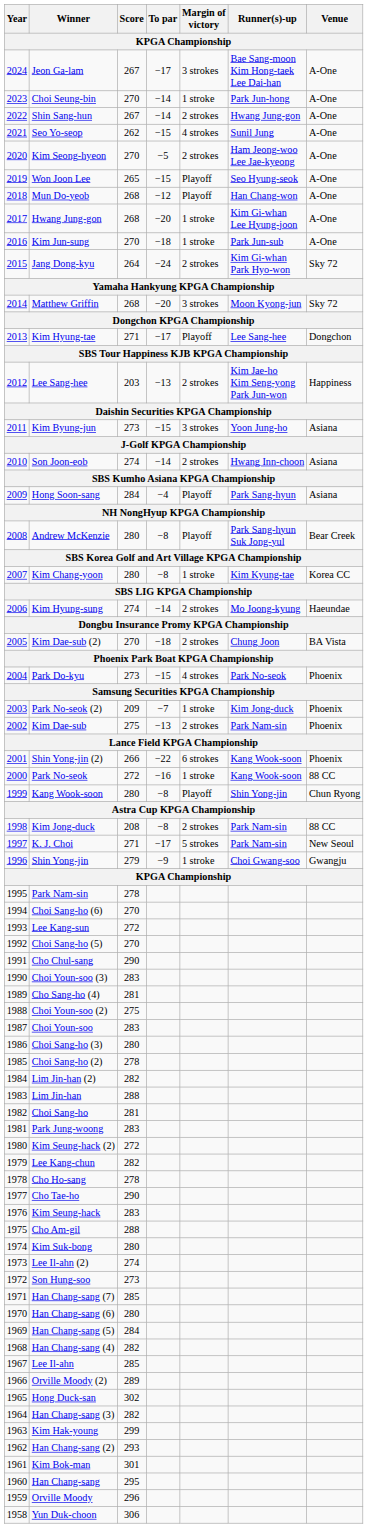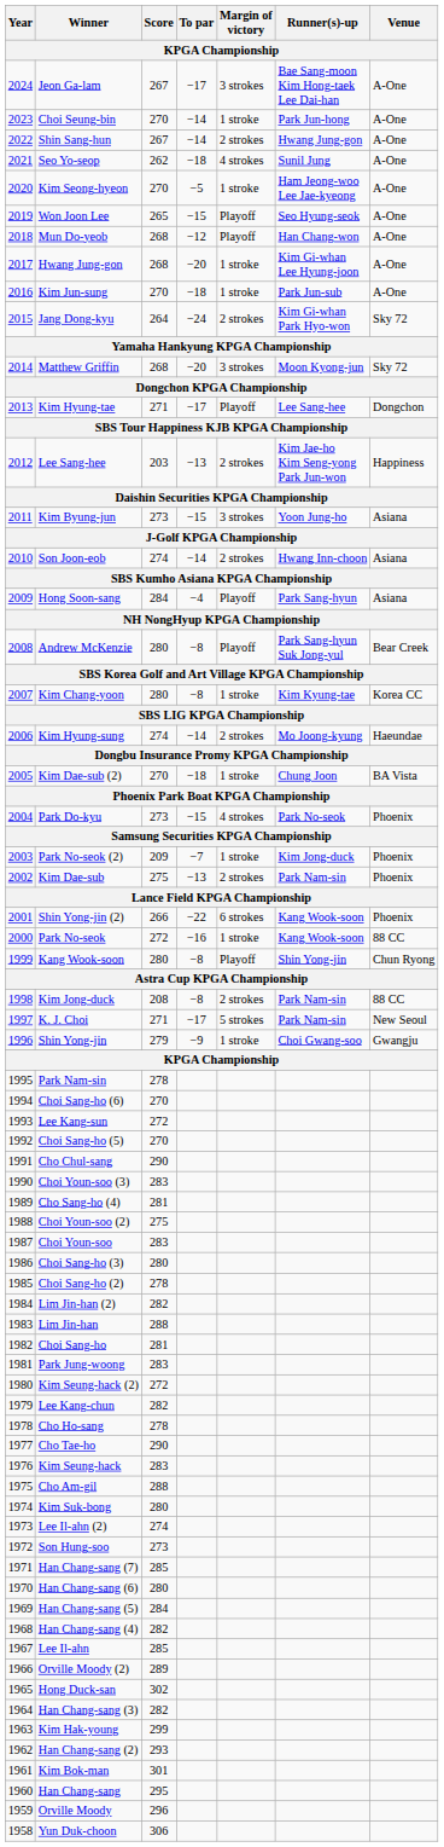 <table class=wikitable style="font-size:95%">
 <tr>
 <th>Year</th>
 <th>Winner</th>
 <th>Score</th>
 <th>To par</th>
 <th>Margin of<br>victory</th>
 <th>Runner(s)-up</th>
 <th>Venue</th>
 </tr>
 <tr>
 <th colspan=8>KPGA Championship</th>
 </tr>
 <tr>
 <td><a href='#'>2024</a></td>
 <td> <a href='#'>Jeon Ga-lam</a></td>
 <td align=center>267</td>
 <td align=center>−17</td>
 <td>3 strokes</td>
 <td> <a href='#'>Bae Sang-moon</a><br> <a href='#'>Kim Hong-taek</a><br> <a href='#'>Lee Dai-han</a></td>
 <td>A-One</td>
 </tr>
 <tr>
 <td><a href='#'>2023</a></td>
 <td> <a href='#'>Choi Seung-bin</a></td>
 <td align=center>270</td>
 <td align=center>−14</td>
 <td>1 stroke</td>
 <td> <a href='#'>Park Jun-hong</a></td>
 <td>A-One</td>
 </tr>
 <tr>
 <td><a href='#'>2022</a></td>
 <td> <a href='#'>Shin Sang-hun</a></td>
 <td align=center>267</td>
 <td align=center>−14</td>
 <td>2 strokes</td>
 <td> <a href='#'>Hwang Jung-gon</a></td>
 <td>A-One</td>
 </tr>
 <tr>
 <td><a href='#'>2021</a></td>
 <td> <a href='#'>Seo Yo-seop</a></td>
 <td align=center>262</td>
-<td align=center>−15</td>
+<td align=center>−18</td>
 <td>4 strokes</td>
 <td> <a href='#'>Sunil Jung</a></td>
 <td>A-One</td>
 </tr>
 <tr>
 <td><a href='#'>2020</a></td>
 <td> <a href='#'>Kim Seong-hyeon</a></td>
 <td align=center>270</td>
 <td align=center>−5</td>
-<td>2 strokes</td>
+<td>1 stroke</td>
 <td> <a href='#'>Ham Jeong-woo</a><br> <a href='#'>Lee Jae-kyeong</a></td>
 <td>A-One</td>
 </tr>
 <tr>
 <td><a href='#'>2019</a></td>
 <td> <a href='#'>Won Joon Lee</a></td>
 <td align=center>265</td>
 <td align=center>−15</td>
 <td>Playoff</td>
 <td> <a href='#'>Seo Hyung-seok</a></td>
 <td>A-One</td>
 </tr>
 <tr>
 <td><a href='#'>2018</a></td>
 <td> <a href='#'>Mun Do-yeob</a></td>
 <td align=center>268</td>
 <td align=center>−12</td>
 <td>Playoff</td>
 <td> <a href='#'>Han Chang-won</a></td>
 <td>A-One</td>
 </tr>
 <tr>
 <td><a href='#'>2017</a></td>
 <td> <a href='#'>Hwang Jung-gon</a></td>
 <td align=center>268</td>
 <td align=center>−20</td>
 <td>1 stroke</td>
 <td> <a href='#'>Kim Gi-whan</a><br> <a href='#'>Lee Hyung-joon</a></td>
 <td>A-One</td>
 </tr>
 <tr>
 <td><a href='#'>2016</a></td>
 <td> <a href='#'>Kim Jun-sung</a></td>
 <td align=center>270</td>
 <td align=center>−18</td>
 <td>1 stroke</td>
 <td> <a href='#'>Park Jun-sub</a></td>
 <td>A-One</td>
 </tr>
 <tr>
 <td><a href='#'>2015</a></td>
 <td> <a href='#'>Jang Dong-kyu</a></td>
 <td align=center>264</td>
 <td align=center>−24</td>
 <td>2 strokes</td>
 <td> <a href='#'>Kim Gi-whan</a><br> <a href='#'>Park Hyo-won</a></td>
 <td>Sky 72</td>
 </tr>
 <tr>
 <th colspan=8>Yamaha Hankyung KPGA Championship</th>
 </tr>
 <tr>
 <td><a href='#'>2014</a></td>
 <td> <a href='#'>Matthew Griffin</a></td>
 <td align=center>268</td>
 <td align=center>−20</td>
 <td>3 strokes</td>
 <td> <a href='#'>Moon Kyong-jun</a></td>
 <td>Sky 72</td>
 </tr>
 <tr>
 <th colspan=8>Dongchon KPGA Championship</th>
 </tr>
 <tr>
 <td><a href='#'>2013</a></td>
 <td> <a href='#'>Kim Hyung-tae</a></td>
 <td align=center>271</td>
 <td align=center>−17</td>
 <td>Playoff</td>
 <td> <a href='#'>Lee Sang-hee</a></td>
 <td>Dongchon</td>
 </tr>
 <tr>
 <th colspan=8>SBS Tour Happiness KJB KPGA Championship</th>
 </tr>
 <tr>
 <td><a href='#'>2012</a></td>
 <td> <a href='#'>Lee Sang-hee</a></td>
 <td align=center>203</td>
 <td align=center>−13</td>
 <td>2 strokes</td>
 <td> <a href='#'>Kim Jae-ho</a><br> <a href='#'>Kim Seng-yong</a><br> <a href='#'>Park Jun-won</a></td>
 <td>Happiness</td>
 </tr>
 <tr>
 <th colspan=8>Daishin Securities KPGA Championship</th>
 </tr>
 <tr>
 <td><a href='#'>2011</a></td>
 <td> <a href='#'>Kim Byung-jun</a></td>
 <td align=center>273</td>
 <td align=center>−15</td>
 <td>3 strokes</td>
 <td> <a href='#'>Yoon Jung-ho</a></td>
 <td>Asiana</td>
 </tr>
 <tr>
 <th colspan=8>J-Golf KPGA Championship</th>
 </tr>
 <tr>
 <td><a href='#'>2010</a></td>
 <td> <a href='#'>Son Joon-eob</a></td>
 <td align=center>274</td>
 <td align=center>−14</td>
 <td>2 strokes</td>
 <td> <a href='#'>Hwang Inn-choon</a></td>
 <td>Asiana</td>
 </tr>
 <tr>
 <th colspan=8>SBS Kumho Asiana KPGA Championship</th>
 </tr>
 <tr>
 <td><a href='#'>2009</a></td>
 <td> <a href='#'>Hong Soon-sang</a></td>
 <td align=center>284</td>
 <td align=center>−4</td>
 <td>Playoff</td>
 <td> <a href='#'>Park Sang-hyun</a></td>
 <td>Asiana</td>
 </tr>
 <tr>
 <th colspan=8>NH NongHyup KPGA Championship</th>
 </tr>
 <tr>
 <td><a href='#'>2008</a></td>
 <td> <a href='#'>Andrew McKenzie</a></td>
 <td align=center>280</td>
 <td align=center>−8</td>
 <td>Playoff</td>
 <td> <a href='#'>Park Sang-hyun</a><br> <a href='#'>Suk Jong-yul</a></td>
 <td>Bear Creek</td>
 </tr>
 <tr>
 <th colspan=8>SBS Korea Golf and Art Village KPGA Championship</th>
 </tr>
 <tr>
 <td><a href='#'>2007</a></td>
 <td> <a href='#'>Kim Chang-yoon</a></td>
 <td align=center>280</td>
 <td align=center>−8</td>
 <td>1 stroke</td>
 <td> <a href='#'>Kim Kyung-tae</a></td>
 <td>Korea CC</td>
 </tr>
 <tr>
 <th colspan=8>SBS LIG KPGA Championship</th>
 </tr>
 <tr>
 <td><a href='#'>2006</a></td>
 <td> <a href='#'>Kim Hyung-sung</a></td>
 <td align=center>274</td>
 <td align=center>−14</td>
 <td>2 strokes</td>
 <td> <a href='#'>Mo Joong-kyung</a></td>
 <td>Haeundae</td>
 </tr>
 <tr>
 <th colspan=8>Dongbu Insurance Promy KPGA Championship</th>
 </tr>
 <tr>
 <td><a href='#'>2005</a></td>
 <td> <a href='#'>Kim Dae-sub</a> (2)</td>
 <td align=center>270</td>
 <td align=center>−18</td>
-<td>2 strokes</td>
+<td>1 stroke</td>
 <td> <a href='#'>Chung Joon</a></td>
 <td>BA Vista</td>
 </tr>
 <tr>
 <th colspan=8>Phoenix Park Boat KPGA Championship</th>
 </tr>
 <tr>
 <td><a href='#'>2004</a></td>
 <td> <a href='#'>Park Do-kyu</a></td>
 <td align=center>273</td>
 <td align=center>−15</td>
 <td>4 strokes</td>
 <td> <a href='#'>Park No-seok</a></td>
 <td>Phoenix</td>
 </tr>
 <tr>
 <th colspan=8>Samsung Securities KPGA Championship</th>
 </tr>
 <tr>
 <td><a href='#'>2003</a></td>
 <td> <a href='#'>Park No-seok</a> (2)</td>
 <td align=center>209</td>
 <td align=center>−7</td>
 <td>1 stroke</td>
 <td> <a href='#'>Kim Jong-duck</a></td>
 <td>Phoenix</td>
 </tr>
 <tr>
 <td><a href='#'>2002</a></td>
 <td> <a href='#'>Kim Dae-sub</a></td>
 <td align=center>275</td>
 <td align=center>−13</td>
 <td>2 strokes</td>
 <td> <a href='#'>Park Nam-sin</a></td>
 <td>Phoenix</td>
 </tr>
 <tr>
 <th colspan=8>Lance Field KPGA Championship</th>
 </tr>
 <tr>
 <td><a href='#'>2001</a></td>
 <td> <a href='#'>Shin Yong-jin</a> (2)</td>
 <td align=center>266</td>
 <td align=center>−22</td>
 <td>6 strokes</td>
 <td> <a href='#'>Kang Wook-soon</a></td>
 <td>Phoenix</td>
 </tr>
 <tr>
 <td><a href='#'>2000</a></td>
 <td> <a href='#'>Park No-seok</a></td>
 <td align=center>272</td>
 <td align=center>−16</td>
 <td>1 stroke</td>
 <td> <a href='#'>Kang Wook-soon</a></td>
 <td>88 CC</td>
 </tr>
 <tr>
 <td><a href='#'>1999</a></td>
 <td> <a href='#'>Kang Wook-soon</a></td>
 <td align=center>280</td>
 <td align=center>−8</td>
 <td>Playoff</td>
 <td> <a href='#'>Shin Yong-jin</a></td>
 <td>Chun Ryong</td>
 </tr>
 <tr>
 <th colspan=8>Astra Cup KPGA Championship</th>
 </tr>
 <tr>
 <td><a href='#'>1998</a></td>
 <td> <a href='#'>Kim Jong-duck</a></td>
 <td align=center>208</td>
 <td align=center>−8</td>
 <td>2 strokes</td>
 <td> <a href='#'>Park Nam-sin</a></td>
 <td>88 CC</td>
 </tr>
 <tr>
 <td><a href='#'>1997</a></td>
 <td> <a href='#'>K. J. Choi</a></td>
 <td align=center>271</td>
 <td align=center>−17</td>
 <td>5 strokes</td>
 <td> <a href='#'>Park Nam-sin</a></td>
 <td>New Seoul</td>
 </tr>
 <tr>
 <td><a href='#'>1996</a></td>
 <td> <a href='#'>Shin Yong-jin</a></td>
 <td align=center>279</td>
 <td align=center>−9</td>
 <td>1 stroke</td>
 <td> <a href='#'>Choi Gwang-soo</a></td>
 <td>Gwangju</td>
 </tr>
 <tr>
 <th colspan=8>KPGA Championship</th>
 </tr>
 <tr>
 <td>1995</td>
 <td> <a href='#'>Park Nam-sin</a></td>
 <td align=center>278</td>
 <td align=center></td>
 <td></td>
 <td></td>
 <td></td>
 </tr>
 <tr>
 <td>1994</td>
 <td> <a href='#'>Choi Sang-ho</a> (6)</td>
 <td align=center>270</td>
 <td align=center></td>
 <td></td>
 <td></td>
 <td></td>
 </tr>
 <tr>
 <td>1993</td>
 <td> <a href='#'>Lee Kang-sun</a></td>
 <td align=center>272</td>
 <td align=center></td>
 <td></td>
 <td></td>
 <td></td>
 </tr>
 <tr>
 <td>1992</td>
 <td> <a href='#'>Choi Sang-ho</a> (5)</td>
 <td align=center>270</td>
 <td align=center></td>
 <td></td>
 <td></td>
 <td></td>
 </tr>
 <tr>
 <td>1991</td>
 <td> <a href='#'>Cho Chul-sang</a></td>
 <td align=center>290</td>
 <td align=center></td>
 <td></td>
 <td></td>
 <td></td>
 </tr>
 <tr>
 <td>1990</td>
 <td> <a href='#'>Choi Youn-soo</a> (3)</td>
 <td align=center>283</td>
 <td align=center></td>
 <td></td>
 <td></td>
 <td></td>
 </tr>
 <tr>
 <td>1989</td>
 <td> <a href='#'>Cho Sang-ho</a> (4)</td>
 <td align=center>281</td>
 <td align=center></td>
 <td></td>
 <td></td>
 <td></td>
 </tr>
 <tr>
 <td>1988</td>
 <td> <a href='#'>Choi Youn-soo</a> (2)</td>
 <td align=center>275</td>
 <td align=center></td>
 <td></td>
 <td></td>
 <td></td>
 </tr>
 <tr>
 <td>1987</td>
 <td> <a href='#'>Choi Youn-soo</a></td>
 <td align=center>283</td>
 <td align=center></td>
 <td></td>
 <td></td>
 <td></td>
 </tr>
 <tr>
 <td>1986</td>
 <td> <a href='#'>Choi Sang-ho</a> (3)</td>
 <td align=center>280</td>
 <td align=center></td>
 <td></td>
 <td></td>
 <td></td>
 </tr>
 <tr>
 <td>1985</td>
 <td> <a href='#'>Choi Sang-ho</a> (2)</td>
 <td align=center>278</td>
 <td align=center></td>
 <td></td>
 <td></td>
 <td></td>
 </tr>
 <tr>
 <td>1984</td>
 <td> <a href='#'>Lim Jin-han</a> (2)</td>
 <td align=center>282</td>
 <td align=center></td>
 <td></td>
 <td></td>
 <td></td>
 </tr>
 <tr>
 <td>1983</td>
 <td> <a href='#'>Lim Jin-han</a></td>
 <td align=center>288</td>
 <td align=center></td>
 <td></td>
 <td></td>
 <td></td>
 </tr>
 <tr>
 <td>1982</td>
 <td> <a href='#'>Choi Sang-ho</a></td>
 <td align=center>281</td>
 <td align=center></td>
 <td></td>
 <td></td>
 <td></td>
 </tr>
 <tr>
 <td>1981</td>
 <td> <a href='#'>Park Jung-woong</a></td>
 <td align=center>283</td>
 <td align=center></td>
 <td></td>
 <td></td>
 <td></td>
 </tr>
 <tr>
 <td>1980</td>
 <td> <a href='#'>Kim Seung-hack</a> (2)</td>
 <td align=center>272</td>
 <td align=center></td>
 <td></td>
 <td></td>
 <td></td>
 </tr>
 <tr>
 <td>1979</td>
 <td> <a href='#'>Lee Kang-chun</a></td>
 <td align=center>282</td>
 <td align=center></td>
 <td></td>
 <td></td>
 <td></td>
 </tr>
 <tr>
 <td>1978</td>
 <td> <a href='#'>Cho Ho-sang</a></td>
 <td align=center>278</td>
 <td align=center></td>
 <td></td>
 <td></td>
 <td></td>
 </tr>
 <tr>
 <td>1977</td>
 <td> <a href='#'>Cho Tae-ho</a></td>
 <td align=center>290</td>
 <td align=center></td>
 <td></td>
 <td></td>
 <td></td>
 </tr>
 <tr>
 <td>1976</td>
 <td> <a href='#'>Kim Seung-hack</a></td>
 <td align=center>283</td>
 <td align=center></td>
 <td></td>
 <td></td>
 <td></td>
 </tr>
 <tr>
 <td>1975</td>
 <td> <a href='#'>Cho Am-gil</a></td>
 <td align=center>288</td>
 <td align=center></td>
 <td></td>
 <td></td>
 <td></td>
 </tr>
 <tr>
 <td>1974</td>
 <td> <a href='#'>Kim Suk-bong</a></td>
 <td align=center>280</td>
 <td align=center></td>
 <td></td>
 <td></td>
 <td></td>
 </tr>
 <tr>
 <td>1973</td>
 <td> <a href='#'>Lee Il-ahn</a> (2)</td>
 <td align=center>274</td>
 <td align=center></td>
 <td></td>
 <td></td>
 <td></td>
 </tr>
 <tr>
 <td>1972</td>
 <td> <a href='#'>Son Hung-soo</a></td>
 <td align=center>273</td>
 <td align=center></td>
 <td></td>
 <td></td>
 <td></td>
 </tr>
 <tr>
 <td>1971</td>
 <td> <a href='#'>Han Chang-sang</a> (7)</td>
 <td align=center>285</td>
 <td align=center></td>
 <td></td>
 <td></td>
 <td></td>
 </tr>
 <tr>
 <td>1970</td>
 <td> <a href='#'>Han Chang-sang</a> (6)</td>
 <td align=center>280</td>
 <td align=center></td>
 <td></td>
 <td></td>
 <td></td>
 </tr>
 <tr>
 <td>1969</td>
 <td> <a href='#'>Han Chang-sang</a> (5)</td>
 <td align=center>284</td>
 <td align=center></td>
 <td></td>
 <td></td>
 <td></td>
 </tr>
 <tr>
 <td>1968</td>
 <td> <a href='#'>Han Chang-sang</a> (4)</td>
 <td align=center>282</td>
 <td align=center></td>
 <td></td>
 <td></td>
 <td></td>
 </tr>
 <tr>
 <td>1967</td>
 <td> <a href='#'>Lee Il-ahn</a></td>
 <td align=center>285</td>
 <td align=center></td>
 <td></td>
 <td></td>
 <td></td>
 </tr>
 <tr>
 <td>1966</td>
 <td> <a href='#'>Orville Moody</a> (2)</td>
 <td align=center>289</td>
 <td align=center></td>
 <td></td>
 <td></td>
 <td></td>
 </tr>
 <tr>
 <td>1965</td>
 <td> <a href='#'>Hong Duck-san</a></td>
 <td align=center>302</td>
 <td align=center></td>
 <td></td>
 <td></td>
 <td></td>
 </tr>
 <tr>
 <td>1964</td>
 <td> <a href='#'>Han Chang-sang</a> (3)</td>
 <td align=center>282</td>
 <td align=center></td>
 <td></td>
 <td></td>
 <td></td>
 </tr>
 <tr>
 <td>1963</td>
 <td> <a href='#'>Kim Hak-young</a></td>
 <td align=center>299</td>
 <td align=center></td>
 <td></td>
 <td></td>
 <td></td>
 </tr>
 <tr>
 <td>1962</td>
 <td> <a href='#'>Han Chang-sang</a> (2)</td>
 <td align=center>293</td>
 <td align=center></td>
 <td></td>
 <td></td>
 <td></td>
 </tr>
 <tr>
 <td>1961</td>
 <td> <a href='#'>Kim Bok-man</a></td>
 <td align=center>301</td>
 <td align=center></td>
 <td></td>
 <td></td>
 <td></td>
 </tr>
 <tr>
 <td>1960</td>
 <td> <a href='#'>Han Chang-sang</a></td>
 <td align=center>295</td>
 <td align=center></td>
 <td></td>
 <td></td>
 <td></td>
 </tr>
 <tr>
 <td>1959</td>
 <td> <a href='#'>Orville Moody</a></td>
 <td align=center>296</td>
 <td align=center></td>
 <td></td>
 <td></td>
 <td></td>
 </tr>
 <tr>
 <td>1958</td>
 <td> <a href='#'>Yun Duk-choon</a></td>
 <td align=center>306</td>
 <td align=center></td>
 <td></td>
 <td></td>
 <td></td>
 </tr>
 </table>
